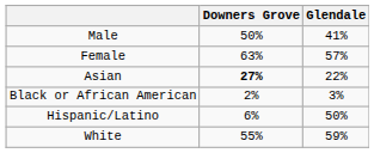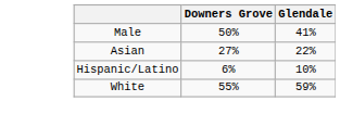 <table class="wikitable" style="float:RIGHT; text-align:center; font-size:75%; margin:auto">
 <tr>
 <th></th>
 <th>Downers Grove</th>
 <th>Glendale</th>
 </tr>
 <tr>
 <td>Male</td>
 <td>50%</td>
 <td>41%</td>
 </tr>
 <tr>
-<td>Female</td>
-<td>63%</td>
-<td>57%</td>
-</tr>
-<tr>
 <td>Asian</td>
-<td><strong>27%</strong></td>
+<td>27%</td>
 <td>22%</td>
-</tr>
-<tr>
-<td>Black or African American</td>
-<td>2%</td>
-<td>3%</td>
 </tr>
 <tr>
 <td>Hispanic/Latino</td>
 <td>6%</td>
-<td>50%</td>
+<td>10%</td>
 </tr>
 <tr>
 <td>White</td>
 <td>55%</td>
 <td>59%</td>
 </tr>
 </table>
